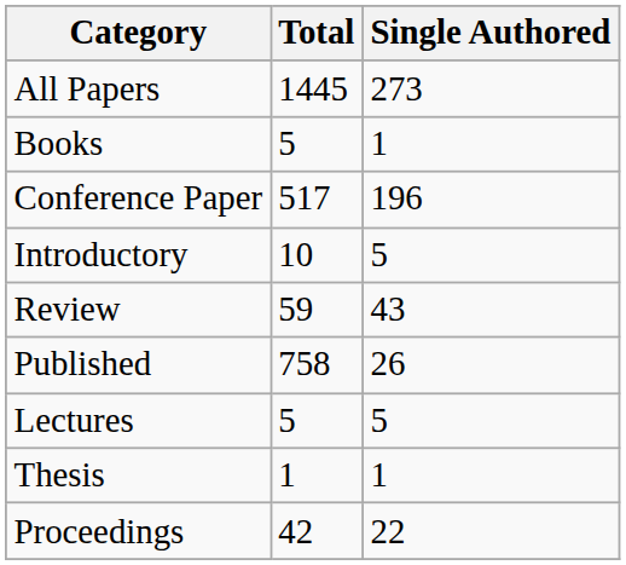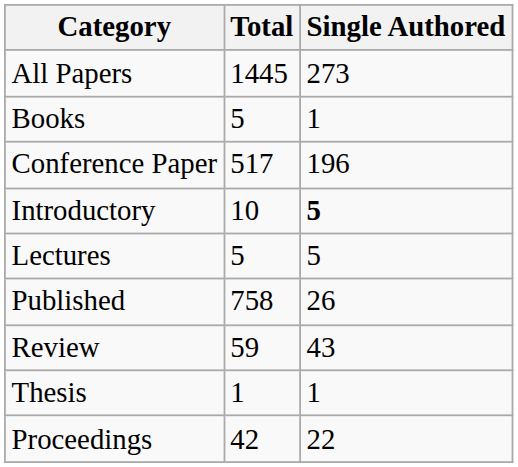 <table class="wikitable">
 <tr>
 <th>Category</th>
 <th>Total</th>
 <th>Single Authored</th>
 </tr>
 <tr>
 <td>All Papers</td>
 <td>1445</td>
 <td>273</td>
 </tr>
 <tr>
 <td>Books</td>
 <td>5</td>
 <td>1</td>
 </tr>
 <tr>
 <td>Conference Paper</td>
 <td>517</td>
 <td>196</td>
 </tr>
 <tr>
 <td>Introductory</td>
 <td>10</td>
-<td>5</td>
+<td><strong>5</strong></td>
 </tr>
 <tr>
-<td>Review</td>
-<td>59</td>
-<td>43</td>
+<td>Lectures</td>
+<td>5</td>
+<td>5</td>
 </tr>
 <tr>
 <td>Published</td>
 <td>758</td>
 <td>26</td>
 </tr>
 <tr>
-<td>Lectures</td>
-<td>5</td>
-<td>5</td>
+<td>Review</td>
+<td>59</td>
+<td>43</td>
 </tr>
 <tr>
 <td>Thesis</td>
 <td>1</td>
 <td>1</td>
 </tr>
 <tr>
 <td>Proceedings</td>
 <td>42</td>
 <td>22</td>
 </tr>
 </table>
